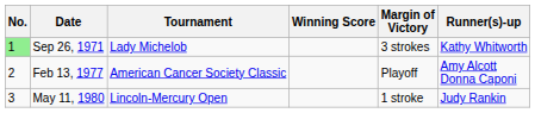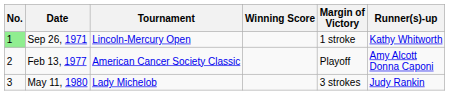 <table class="wikitable" style="font-size:95%;">
 <tr>
 <th>No.</th>
 <th>Date</th>
 <th>Tournament</th>
 <th>Winning Score</th>
 <th>Margin of<br>Victory</th>
 <th>Runner(s)-up</th>
 </tr>
 <tr>
 <td style="background: lightgreen;">1</td>
 <td>Sep 26, <a href='#'>1971</a></td>
-<td><a href='#'>Lady Michelob</a></td>
+<td><a href='#'>Lincoln-Mercury Open</a></td>
 <td></td>
-<td>3 strokes</td>
+<td>1 stroke</td>
 <td> <a href='#'>Kathy Whitworth</a></td>
 </tr>
 <tr>
 <td>2</td>
 <td>Feb 13, <a href='#'>1977</a></td>
 <td><a href='#'>American Cancer Society Classic</a></td>
 <td></td>
 <td>Playoff</td>
 <td> <a href='#'>Amy Alcott</a><br> <a href='#'>Donna Caponi</a></td>
 </tr>
 <tr>
 <td>3</td>
 <td>May 11, <a href='#'>1980</a></td>
-<td><a href='#'>Lincoln-Mercury Open</a></td>
+<td><a href='#'>Lady Michelob</a></td>
 <td></td>
-<td>1 stroke</td>
+<td>3 strokes</td>
 <td> <a href='#'>Judy Rankin</a></td>
 </tr>
 </table>
